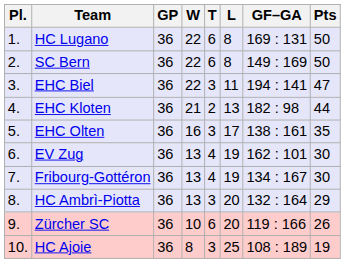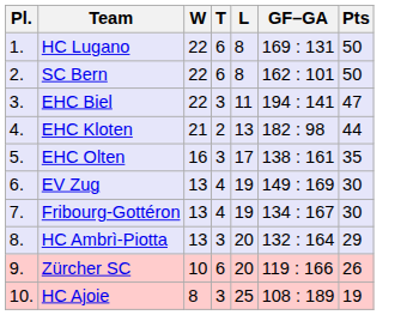 <table class="wikitable">
 <tr>
 <th>Pl.</th>
 <th>Team</th>
-<th>GP</th>
 <th>W</th>
 <th>T</th>
 <th>L</th>
 <th>GF–GA</th>
 <th>Pts</th>
 </tr>
 <tr bgcolor="#e6e6fa">
 <td>1.</td>
 <td><a href='#'>HC Lugano</a></td>
-<td>36</td>
 <td>22</td>
 <td>6</td>
 <td>8</td>
 <td>169 : 131</td>
 <td>50</td>
 </tr>
 <tr bgcolor="#e6e6fa">
 <td>2.</td>
 <td><a href='#'>SC Bern</a></td>
-<td>36</td>
 <td>22</td>
 <td>6</td>
 <td>8</td>
-<td>149 : 169</td>
+<td>162 : 101</td>
 <td>50</td>
 </tr>
 <tr bgcolor="#e6e6fa">
 <td>3.</td>
 <td><a href='#'>EHC Biel</a></td>
-<td>36</td>
 <td>22</td>
 <td>3</td>
 <td>11</td>
 <td>194 : 141</td>
 <td>47</td>
 </tr>
 <tr bgcolor="#e6e6fa">
 <td>4.</td>
 <td><a href='#'>EHC Kloten</a></td>
-<td>36</td>
 <td>21</td>
 <td>2</td>
 <td>13</td>
 <td>182 : 98</td>
 <td>44</td>
 </tr>
 <tr bgcolor="#e6e6fa">
 <td>5.</td>
 <td><a href='#'>EHC Olten</a></td>
-<td>36</td>
 <td>16</td>
 <td>3</td>
 <td>17</td>
 <td>138 : 161</td>
 <td>35</td>
 </tr>
 <tr bgcolor="#e6e6fa">
 <td>6.</td>
 <td><a href='#'>EV Zug</a></td>
-<td>36</td>
 <td>13</td>
 <td>4</td>
 <td>19</td>
-<td>162 : 101</td>
+<td>149 : 169</td>
 <td>30</td>
 </tr>
 <tr bgcolor="#e6e6fa">
 <td>7.</td>
 <td><a href='#'>Fribourg-Gottéron</a></td>
-<td>36</td>
 <td>13</td>
 <td>4</td>
 <td>19</td>
 <td>134 : 167</td>
 <td>30</td>
 </tr>
 <tr bgcolor="#e6e6fa">
 <td>8.</td>
 <td><a href='#'>HC Ambrì-Piotta</a></td>
-<td>36</td>
 <td>13</td>
 <td>3</td>
 <td>20</td>
 <td>132 : 164</td>
 <td>29</td>
 </tr>
 <tr bgcolor="#ffcccc">
 <td>9.</td>
 <td><a href='#'>Zürcher SC</a></td>
-<td>36</td>
 <td>10</td>
 <td>6</td>
 <td>20</td>
 <td>119 : 166</td>
 <td>26</td>
 </tr>
 <tr bgcolor="#ffcccc">
 <td>10.</td>
 <td><a href='#'>HC Ajoie</a></td>
-<td>36</td>
 <td>8</td>
 <td>3</td>
 <td>25</td>
 <td>108 : 189</td>
 <td>19</td>
 </tr>
 </table>
